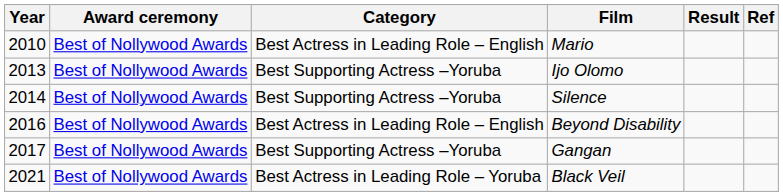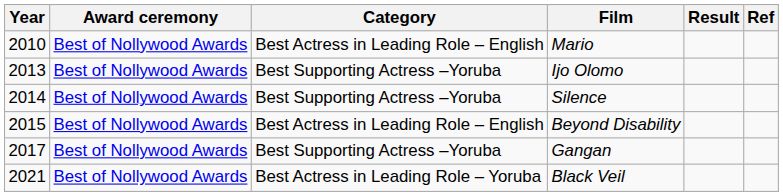 <table class="wikitable">
 <tr>
 <th>Year</th>
 <th>Award ceremony</th>
 <th>Category</th>
 <th>Film</th>
 <th>Result</th>
 <th>Ref</th>
 </tr>
 <tr>
 <td>2010</td>
 <td><a href='#'>Best of Nollywood Awards</a></td>
 <td>Best Actress in Leading Role – English</td>
 <td><em>Mario</em></td>
 <td></td>
 <td></td>
 </tr>
 <tr>
 <td>2013</td>
 <td><a href='#'>Best of Nollywood Awards</a></td>
 <td>Best Supporting Actress –Yoruba</td>
 <td><em>Ijo Olomo</em></td>
 <td></td>
 <td></td>
 </tr>
 <tr>
 <td>2014</td>
 <td><a href='#'>Best of Nollywood Awards</a></td>
 <td>Best Supporting Actress –Yoruba</td>
 <td><em>Silence</em></td>
 <td></td>
 <td></td>
 </tr>
 <tr>
-<td>2016</td>
+<td>2015</td>
 <td><a href='#'>Best of Nollywood Awards</a></td>
 <td>Best Actress in Leading Role – English</td>
 <td><em>Beyond Disability</em></td>
 <td></td>
 <td></td>
 </tr>
 <tr>
 <td>2017</td>
 <td><a href='#'>Best of Nollywood Awards</a></td>
 <td>Best Supporting Actress –Yoruba</td>
 <td><em>Gangan</em></td>
 <td></td>
 <td></td>
 </tr>
 <tr>
 <td>2021</td>
 <td><a href='#'>Best of Nollywood Awards</a></td>
 <td>Best Actress in Leading Role – Yoruba</td>
 <td><em>Black Veil</em></td>
 <td></td>
 <td></td>
 </tr>
 </table>
